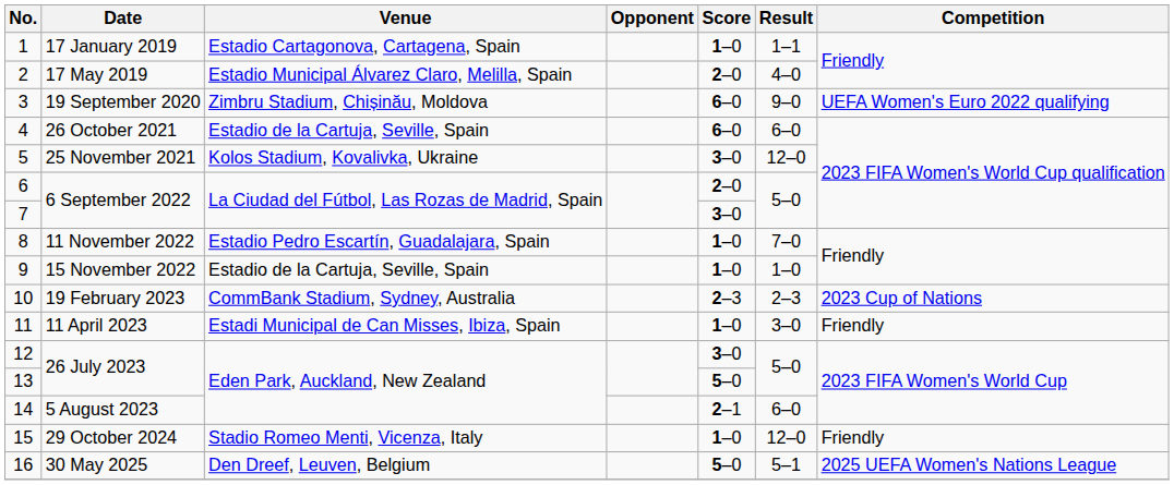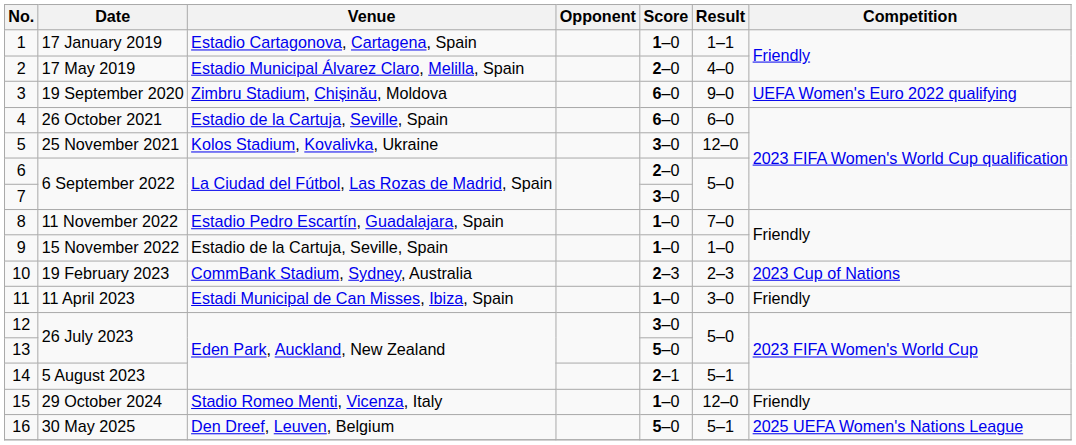 <table class="wikitable sortable">
 <tr>
 <th scope="col">No.</th>
 <th scope="col">Date</th>
 <th scope="col">Venue</th>
 <th scope="col">Opponent</th>
 <th scope="col">Score</th>
 <th scope="col">Result</th>
 <th scope="col">Competition</th>
 </tr>
 <tr>
 <td style="text-align:center">1</td>
 <td>17 January 2019</td>
 <td><a href='#'>Estadio Cartagonova</a>, <a href='#'>Cartagena</a>, Spain</td>
 <td></td>
 <td style="text-align:center"><strong>1</strong>–0</td>
 <td style="text-align:center">1–1</td>
 <td rowspan=2><a href='#'>Friendly</a></td>
 </tr>
 <tr>
 <td style="text-align:center">2</td>
 <td>17 May 2019</td>
 <td><a href='#'>Estadio Municipal Álvarez Claro</a>, <a href='#'>Melilla</a>, Spain</td>
 <td></td>
 <td style="text-align:center"><strong>2</strong>–0</td>
 <td style="text-align:center">4–0</td>
 </tr>
 <tr>
 <td style="text-align:center">3</td>
 <td>19 September 2020</td>
 <td><a href='#'>Zimbru Stadium</a>, <a href='#'>Chișinău</a>, Moldova</td>
 <td></td>
 <td style="text-align:center"><strong>6</strong>–0</td>
 <td style="text-align:center">9–0</td>
 <td><a href='#'>UEFA Women's Euro 2022 qualifying</a></td>
 </tr>
 <tr>
 <td style="text-align:center">4</td>
 <td>26 October 2021</td>
 <td><a href='#'>Estadio de la Cartuja</a>, <a href='#'>Seville</a>, Spain</td>
 <td></td>
 <td style="text-align:center"><strong>6</strong>–0</td>
 <td style="text-align:center">6–0</td>
 <td rowspan=4><a href='#'>2023 FIFA Women's World Cup qualification</a></td>
 </tr>
 <tr>
 <td style="text-align:center">5</td>
 <td>25 November 2021</td>
 <td><a href='#'>Kolos Stadium</a>, <a href='#'>Kovalivka</a>, Ukraine</td>
 <td></td>
 <td style="text-align:center"><strong>3</strong>–0</td>
 <td style="text-align:center">12–0</td>
 </tr>
 <tr>
 <td style="text-align:center">6</td>
 <td rowspan="2">6 September 2022</td>
 <td rowspan="2"><a href='#'>La Ciudad del Fútbol</a>, <a href='#'>Las Rozas de Madrid</a>, Spain</td>
 <td rowspan="2"></td>
 <td style="text-align:center"><strong>2</strong>–0</td>
 <td rowspan="2" style="text-align:center">5–0</td>
 </tr>
 <tr>
 <td style="text-align:center">7</td>
 <td style="text-align:center"><strong>3</strong>–0</td>
 </tr>
 <tr>
 <td style="text-align:center">8</td>
 <td>11 November 2022</td>
 <td><a href='#'>Estadio Pedro Escartín</a>, <a href='#'>Guadalajara</a>, Spain</td>
 <td></td>
 <td style="text-align:center"><strong>1</strong>–0</td>
 <td style="text-align:center">7–0</td>
 <td rowspan=2>Friendly</td>
 </tr>
 <tr>
 <td style="text-align:center">9</td>
 <td>15 November 2022</td>
 <td>Estadio de la Cartuja, Seville, Spain</td>
 <td></td>
 <td style="text-align:center"><strong>1</strong>–0</td>
 <td style="text-align:center">1–0</td>
 </tr>
 <tr>
 <td style="text-align:center">10</td>
 <td>19 February 2023</td>
 <td><a href='#'>CommBank Stadium</a>, <a href='#'>Sydney</a>, Australia</td>
 <td></td>
 <td style="text-align:center"><strong>2</strong>–3</td>
 <td style="text-align:center">2–3</td>
 <td><a href='#'>2023 Cup of Nations</a></td>
 </tr>
 <tr>
 <td style="text-align:center">11</td>
 <td>11 April 2023</td>
 <td><a href='#'>Estadi Municipal de Can Misses</a>, <a href='#'>Ibiza</a>, Spain</td>
 <td></td>
 <td style="text-align:center"><strong>1</strong>–0</td>
 <td style="text-align:center">3–0</td>
 <td>Friendly</td>
 </tr>
 <tr>
 <td style="text-align:center">12</td>
 <td rowspan="2">26 July 2023</td>
 <td rowspan="3"><a href='#'>Eden Park</a>, <a href='#'>Auckland</a>, New Zealand</td>
 <td rowspan="2"></td>
 <td style="text-align:center"><strong>3</strong>–0</td>
 <td rowspan="2" style="text-align:center">5–0</td>
 <td rowspan="3"><a href='#'>2023 FIFA Women's World Cup</a></td>
 </tr>
 <tr>
 <td style="text-align:center">13</td>
 <td style="text-align:center"><strong>5</strong>–0</td>
 </tr>
 <tr>
 <td style="text-align:center">14</td>
 <td>5 August 2023</td>
 <td></td>
 <td style="text-align:center"><strong>2</strong>–1</td>
-<td style="text-align:center">6–0</td>
+<td style="text-align:center">5–1</td>
 </tr>
 <tr>
 <td style="text-align:center">15</td>
 <td>29 October 2024</td>
 <td><a href='#'>Stadio Romeo Menti</a>, <a href='#'>Vicenza</a>, Italy</td>
 <td></td>
 <td style="text-align:center"><strong>1</strong>–0</td>
 <td style="text-align:center">12–0</td>
 <td>Friendly</td>
 </tr>
 <tr>
 <td style="text-align:center">16</td>
 <td>30 May 2025</td>
 <td><a href='#'>Den Dreef</a>, <a href='#'>Leuven</a>, Belgium</td>
 <td></td>
 <td style="text-align:center"><strong>5</strong>–0</td>
 <td style="text-align:center">5–1</td>
 <td><a href='#'>2025 UEFA Women's Nations League</a></td>
 </tr>
 <tr>
 </tr>
 </table>
